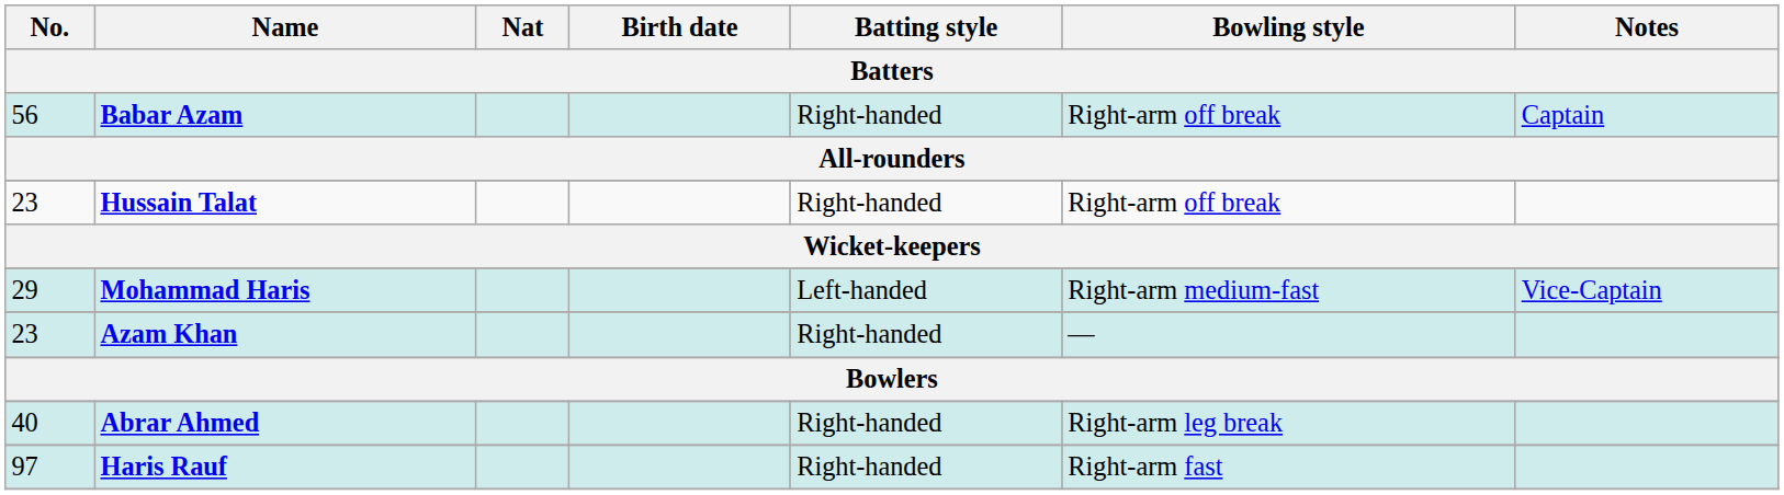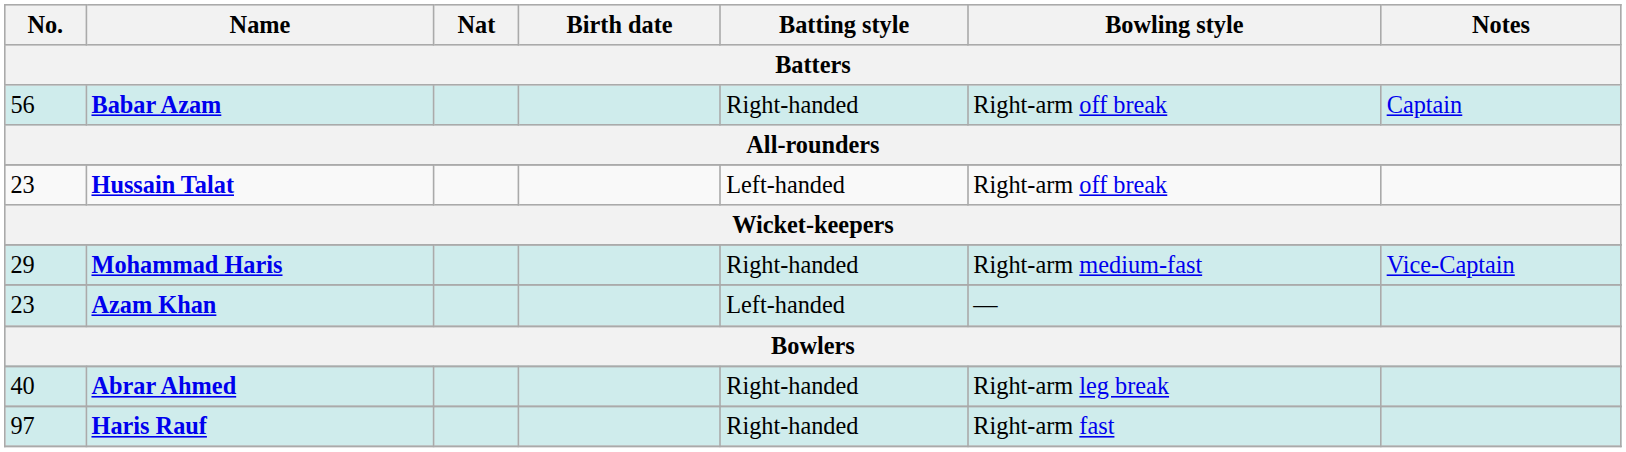 <table class="wikitable sortable"  style="font-size:95%; width:80%;">
 <tr>
 <th>No.</th>
 <th>Name</th>
 <th>Nat</th>
 <th>Birth date</th>
 <th>Batting style</th>
 <th>Bowling style</th>
 <th>Notes</th>
 </tr>
 <tr>
 <th colspan="7">Batters</th>
 </tr>
 <tr bgcolor="#CFECEC">
 <td>56</td>
 <td><strong><a href='#'>Babar Azam</a></strong></td>
 <td></td>
 <td></td>
 <td>Right-handed</td>
 <td>Right-arm <a href='#'>off break</a></td>
 <td><a href='#'>Captain</a></td>
 </tr>
 <tr>
 <th colspan="7">All-rounders</th>
 </tr>
 <tr bgcolor="#CFECEC">
 </tr>
 <tr>
 <td>23</td>
 <td><strong><a href='#'>Hussain Talat</a></strong></td>
 <td></td>
 <td></td>
-<td>Right-handed</td>
+<td>Left-handed</td>
 <td>Right-arm <a href='#'>off break</a></td>
 <td></td>
 </tr>
 <tr>
 <th colspan="7">Wicket-keepers</th>
 </tr>
 <tr>
 </tr>
 <tr bgcolor="#CFECEC">
 <td>29</td>
 <td><strong><a href='#'>Mohammad Haris</a></strong></td>
 <td></td>
 <td></td>
-<td>Left-handed</td>
+<td>Right-handed</td>
 <td>Right-arm <a href='#'>medium-fast</a></td>
 <td><a href='#'>Vice-Captain</a></td>
 </tr>
 <tr>
 </tr>
 <tr bgcolor="#CFECEC">
 <td>23</td>
 <td><strong><a href='#'>Azam Khan</a></strong></td>
 <td></td>
 <td></td>
-<td>Right-handed</td>
+<td>Left-handed</td>
 <td>—</td>
 <td></td>
 </tr>
 <tr>
 </tr>
 <tr bgcolor="#CFECEC">
 <th colspan="7">Bowlers</th>
 </tr>
 <tr>
 </tr>
 <tr bgcolor="#CFECEC">
 <td>40</td>
 <td><strong><a href='#'>Abrar Ahmed</a></strong></td>
 <td></td>
 <td></td>
 <td>Right-handed</td>
 <td>Right-arm <a href='#'>leg break</a></td>
 <td></td>
 </tr>
 <tr>
 </tr>
 <tr bgcolor="#CFECEC">
 <td>97</td>
 <td><strong><a href='#'>Haris Rauf</a></strong></td>
 <td></td>
 <td></td>
 <td>Right-handed</td>
 <td>Right-arm <a href='#'>fast</a></td>
 <td></td>
 </tr>
 <tr>
 </tr>
 </table>
